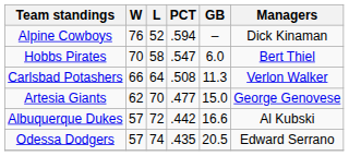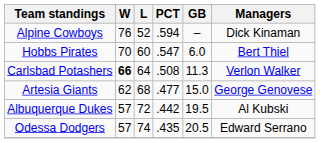 <table class="wikitable">
 <tr>
 <th>Team standings</th>
 <th>W</th>
 <th>L</th>
 <th>PCT</th>
 <th>GB</th>
 <th>Managers</th>
 </tr>
 <tr align=center>
 <td><a href='#'>Alpine Cowboys</a></td>
 <td>76</td>
 <td>52</td>
 <td>.594</td>
 <td>–</td>
 <td>Dick Kinaman</td>
 </tr>
 <tr align=center>
 <td><a href='#'>Hobbs Pirates</a></td>
 <td>70</td>
-<td>58</td>
+<td>60</td>
 <td>.547</td>
 <td>6.0</td>
 <td><a href='#'>Bert Thiel</a></td>
 </tr>
 <tr align=center>
 <td><a href='#'>Carlsbad Potashers</a></td>
-<td>66</td>
+<td><strong>66</strong></td>
 <td>64</td>
 <td>.508</td>
 <td>11.3</td>
 <td><a href='#'>Verlon Walker</a></td>
 </tr>
 <tr align=center>
 <td><a href='#'>Artesia Giants</a></td>
 <td>62</td>
-<td>70</td>
+<td>68</td>
 <td>.477</td>
 <td>15.0</td>
 <td><a href='#'>George Genovese</a></td>
 </tr>
 <tr align=center>
 <td><a href='#'>Albuquerque Dukes</a></td>
 <td>57</td>
 <td>72</td>
 <td>.442</td>
-<td>16.6</td>
+<td>19.5</td>
 <td>Al Kubski</td>
 </tr>
 <tr align=center>
 <td><a href='#'>Odessa Dodgers</a></td>
 <td>57</td>
 <td>74</td>
 <td>.435</td>
 <td>20.5</td>
 <td>Edward Serrano</td>
 </tr>
 <tr align=center>
 </tr>
 </table>
